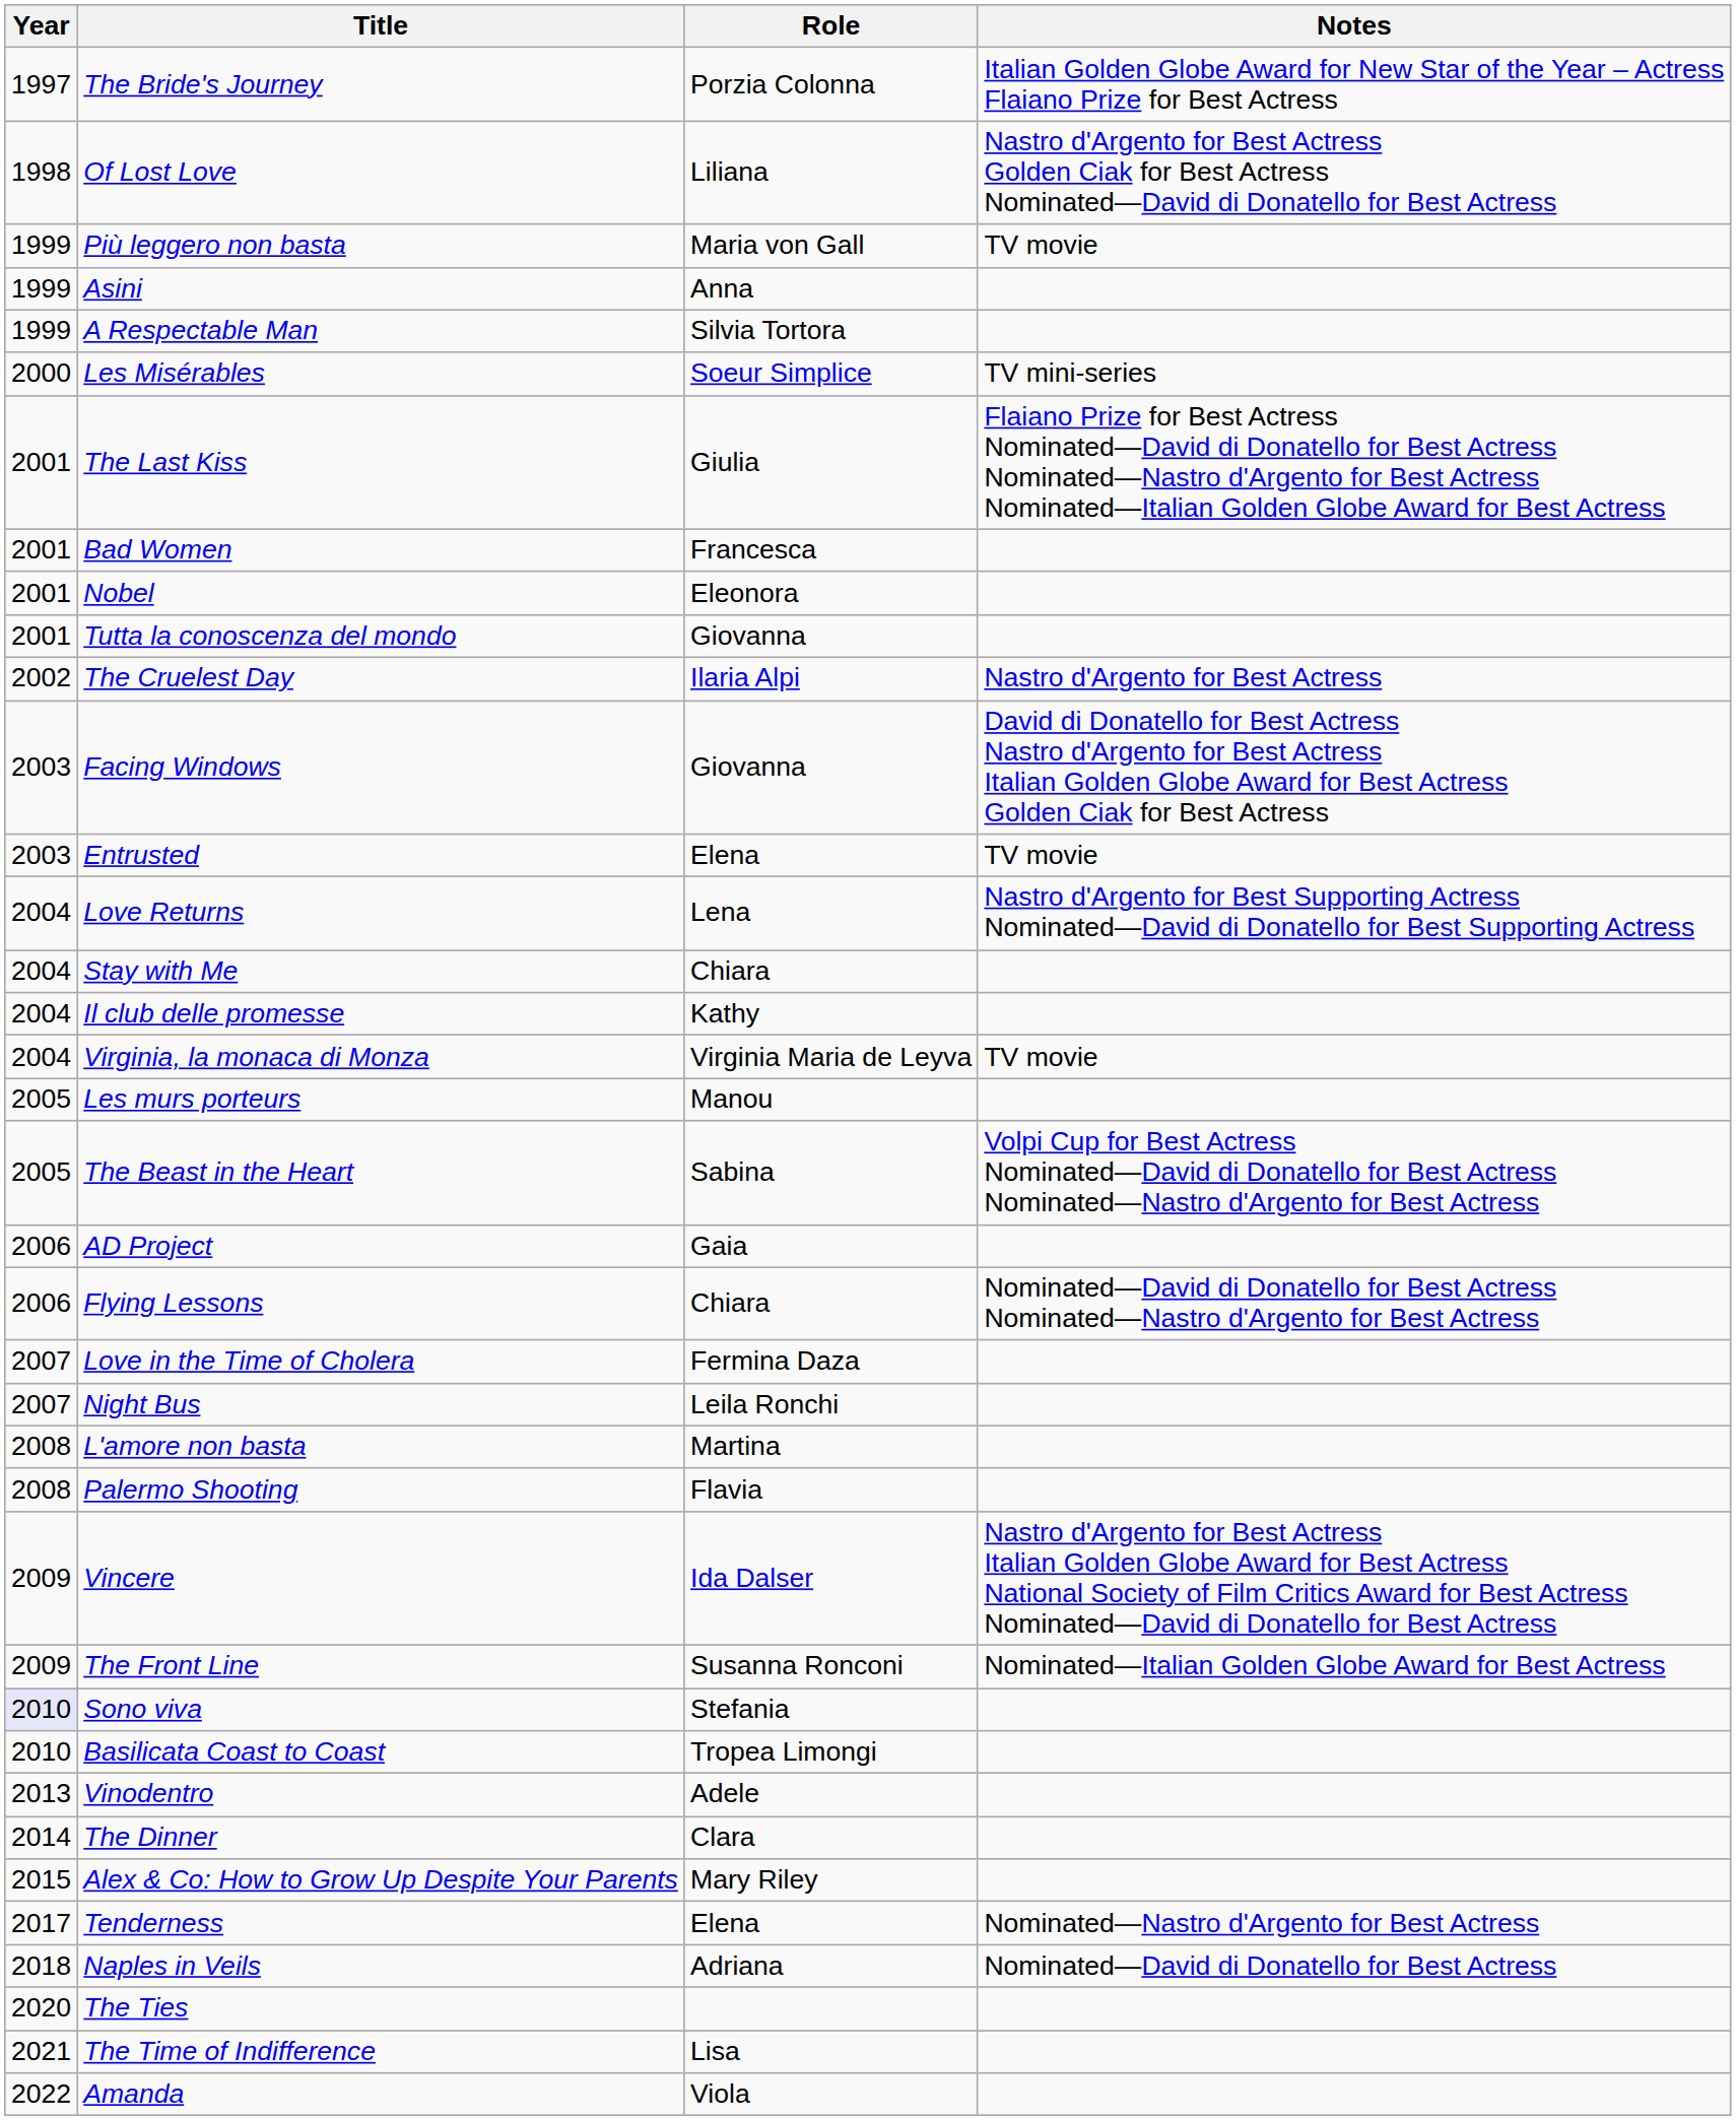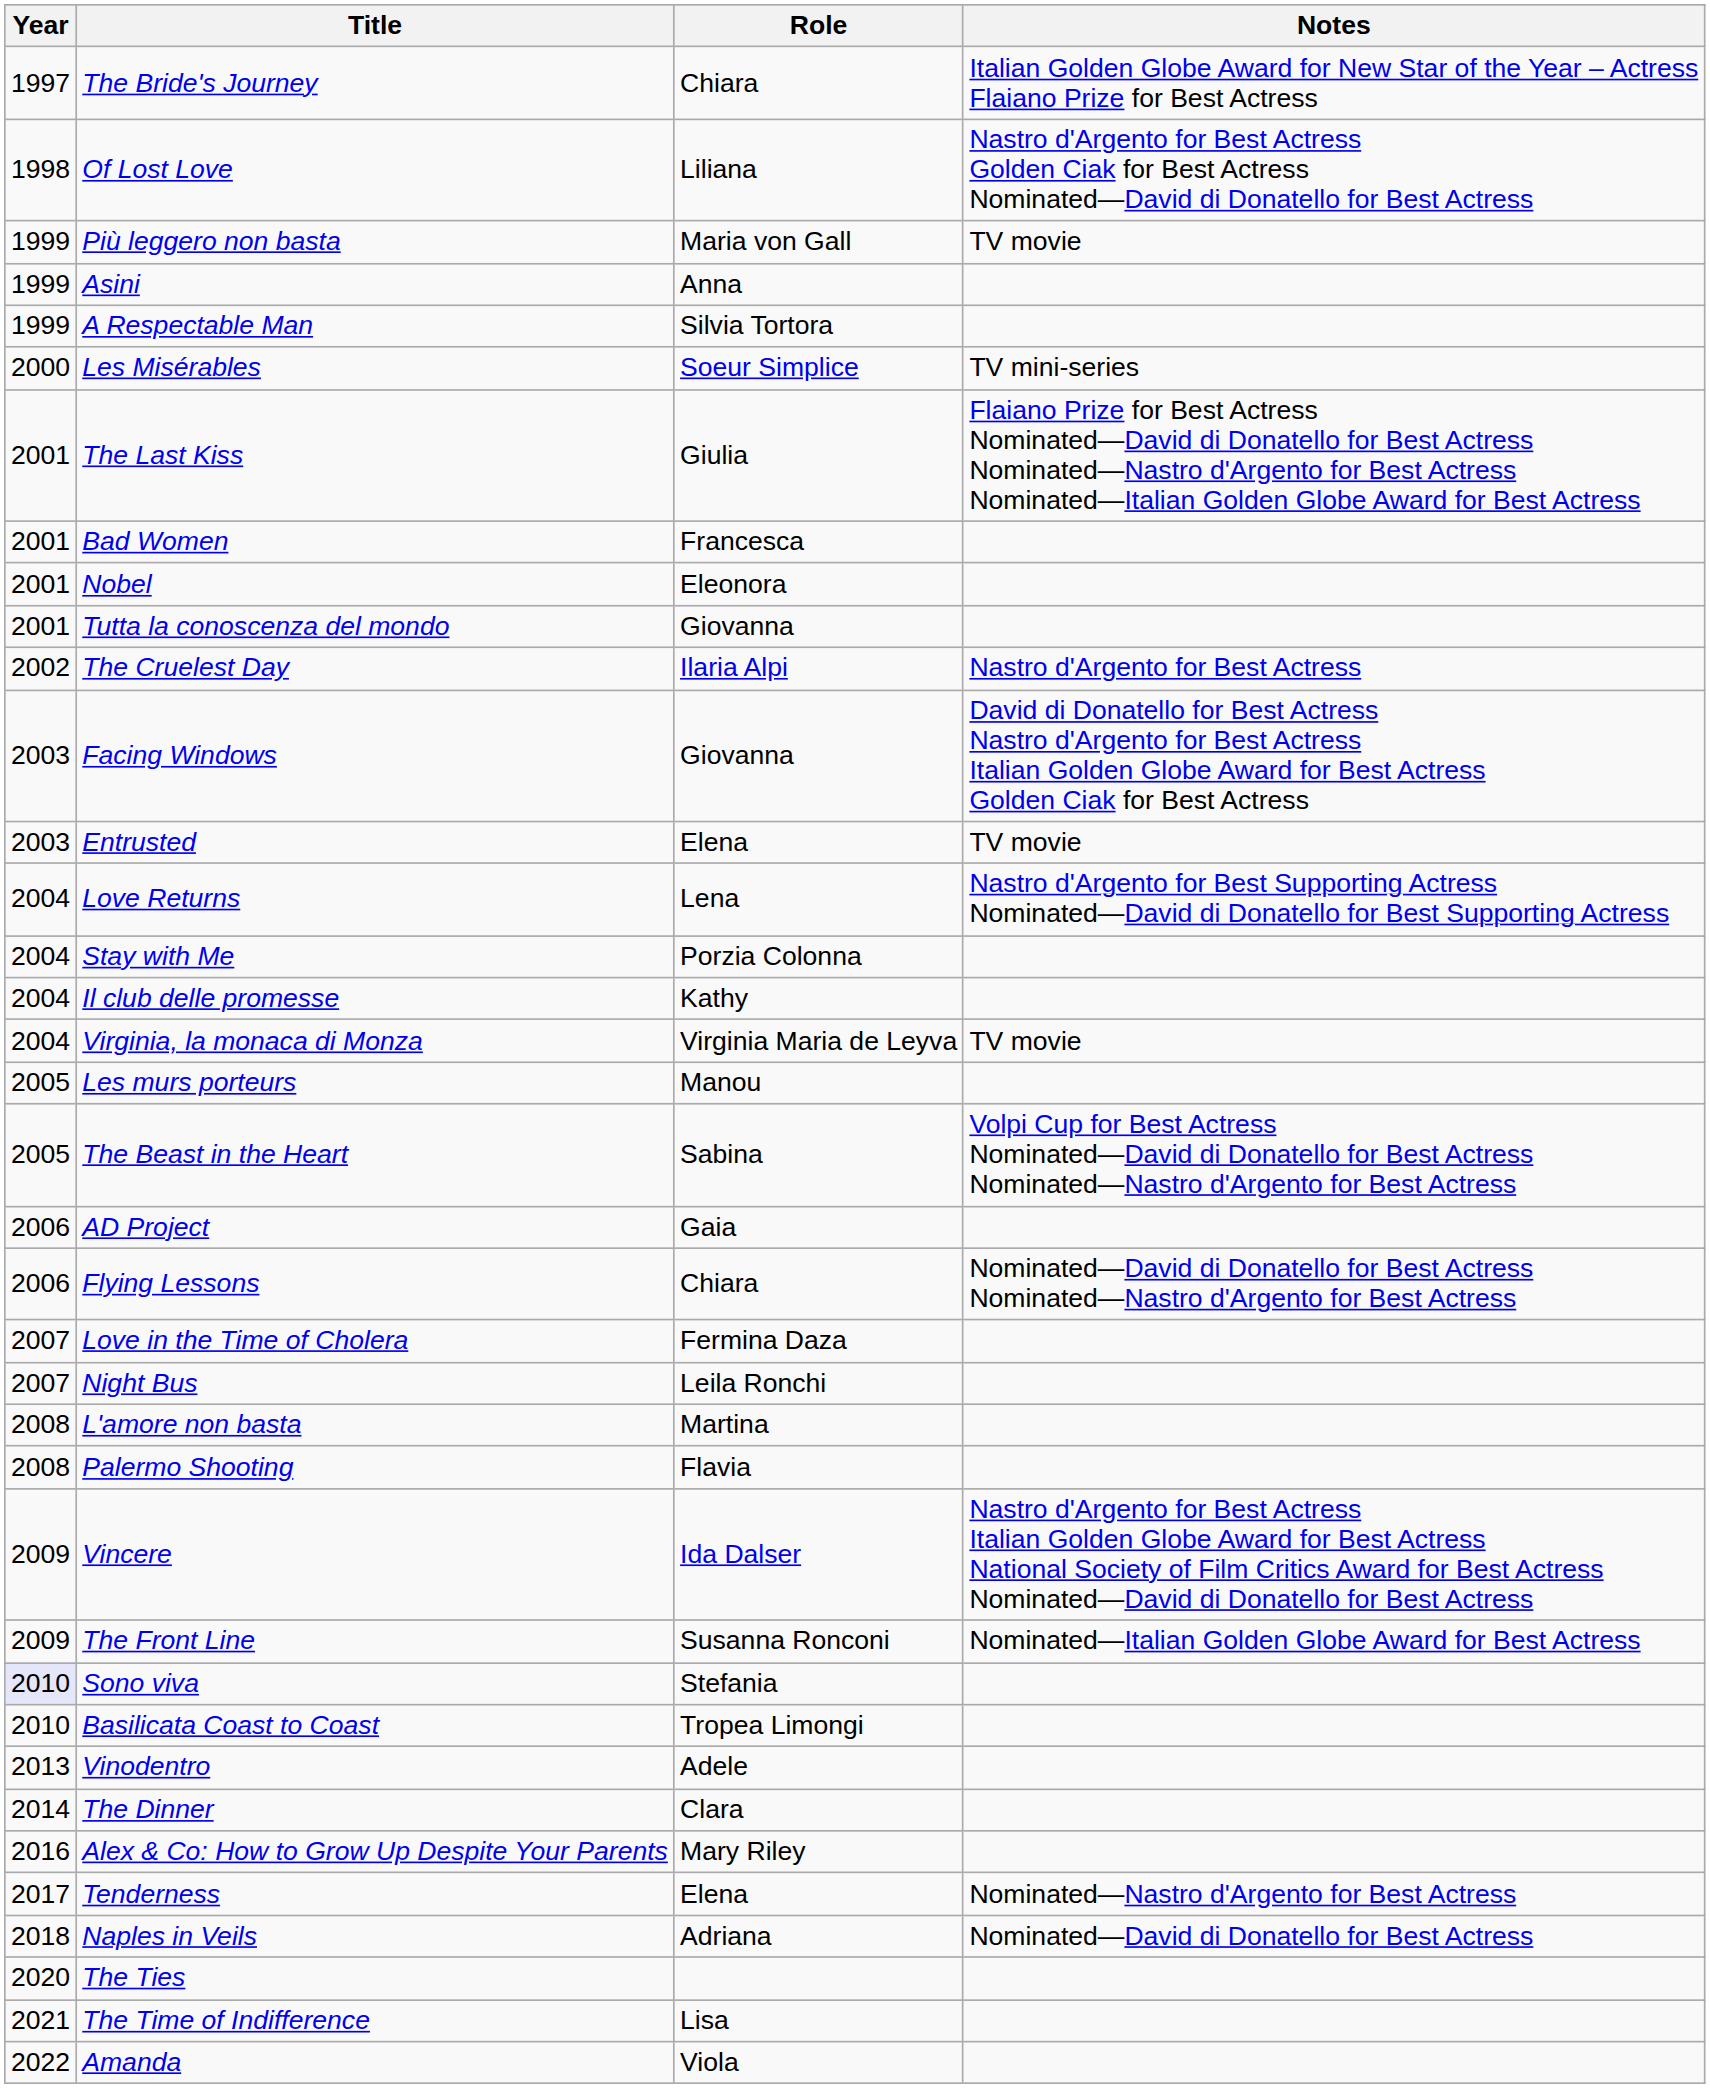 <table class="wikitable sortable">
 <tr>
 <th>Year</th>
 <th>Title</th>
 <th>Role</th>
 <th class="unsortable">Notes</th>
 </tr>
 <tr>
 <td>1997</td>
 <td><em><a href='#'>The Bride's Journey</a></em></td>
-<td>Porzia Colonna</td>
+<td>Chiara</td>
 <td><a href='#'>Italian Golden Globe Award for New Star of the Year – Actress</a><br><a href='#'>Flaiano Prize</a> for Best Actress</td>
 </tr>
 <tr>
 <td>1998</td>
 <td><em><a href='#'>Of Lost Love</a></em></td>
 <td>Liliana</td>
 <td><a href='#'>Nastro d'Argento for Best Actress</a><br><a href='#'>Golden Ciak</a> for Best Actress<br> Nominated—<a href='#'>David di Donatello for Best Actress</a></td>
 </tr>
 <tr>
 <td>1999</td>
 <td><em><a href='#'>Più leggero non basta</a></em></td>
 <td>Maria von Gall</td>
 <td>TV movie</td>
 </tr>
 <tr>
 <td>1999</td>
 <td><em><a href='#'>Asini</a></em></td>
 <td>Anna</td>
 <td></td>
 </tr>
 <tr>
 <td>1999</td>
 <td><em><a href='#'>A Respectable Man</a></em></td>
 <td>Silvia Tortora</td>
 <td></td>
 </tr>
 <tr>
 <td>2000</td>
 <td><em><a href='#'>Les Misérables</a></em></td>
 <td><a href='#'>Soeur Simplice</a></td>
 <td>TV mini-series</td>
 </tr>
 <tr>
 <td>2001</td>
 <td><em><a href='#'>The Last Kiss</a></em></td>
 <td>Giulia</td>
 <td><a href='#'>Flaiano Prize</a> for Best Actress<br>Nominated—<a href='#'>David di Donatello for Best Actress</a><br>Nominated—<a href='#'>Nastro d'Argento for Best Actress</a><br>Nominated—<a href='#'>Italian Golden Globe Award for Best Actress</a></td>
 </tr>
 <tr>
 <td>2001</td>
 <td><em><a href='#'>Bad Women</a></em></td>
 <td>Francesca</td>
 <td></td>
 </tr>
 <tr>
 <td>2001</td>
 <td><em><a href='#'>Nobel</a></em></td>
 <td>Eleonora</td>
 <td></td>
 </tr>
 <tr>
 <td>2001</td>
 <td><em><a href='#'>Tutta la conoscenza del mondo</a></em></td>
 <td>Giovanna</td>
 <td></td>
 </tr>
 <tr>
 <td>2002</td>
 <td><em><a href='#'>The Cruelest Day</a></em></td>
 <td><a href='#'>Ilaria Alpi</a></td>
 <td><a href='#'>Nastro d'Argento for Best Actress</a></td>
 </tr>
 <tr>
 <td>2003</td>
 <td><em><a href='#'>Facing Windows</a></em></td>
 <td>Giovanna</td>
 <td><a href='#'>David di Donatello for Best Actress</a><br><a href='#'>Nastro d'Argento for Best Actress</a><br><a href='#'>Italian Golden Globe Award for Best Actress</a><br><a href='#'>Golden Ciak</a> for Best Actress</td>
 </tr>
 <tr>
 <td>2003</td>
 <td><em><a href='#'>Entrusted</a></em></td>
 <td>Elena</td>
 <td>TV movie</td>
 </tr>
 <tr>
 <td>2004</td>
 <td><em><a href='#'>Love Returns</a></em></td>
 <td>Lena</td>
 <td><a href='#'>Nastro d'Argento for Best Supporting Actress</a><br>Nominated—<a href='#'>David di Donatello for Best Supporting Actress</a></td>
 </tr>
 <tr>
 <td>2004</td>
 <td><em><a href='#'>Stay with Me</a></em></td>
-<td>Chiara</td>
+<td>Porzia Colonna</td>
 <td></td>
 </tr>
 <tr>
 <td>2004</td>
 <td><em><a href='#'>Il club delle promesse</a></em></td>
 <td>Kathy</td>
 <td></td>
 </tr>
 <tr>
 <td>2004</td>
 <td><em><a href='#'>Virginia, la monaca di Monza</a></em></td>
 <td>Virginia Maria de Leyva</td>
 <td>TV movie</td>
 </tr>
 <tr>
 <td>2005</td>
 <td><em><a href='#'>Les murs porteurs</a></em></td>
 <td>Manou</td>
 <td></td>
 </tr>
 <tr>
 <td>2005</td>
 <td><em><a href='#'>The Beast in the Heart</a></em></td>
 <td>Sabina</td>
 <td><a href='#'>Volpi Cup for Best Actress</a><br>Nominated—<a href='#'>David di Donatello for Best Actress</a><br>Nominated—<a href='#'>Nastro d'Argento for Best Actress</a></td>
 </tr>
 <tr>
 <td>2006</td>
 <td><em><a href='#'>AD Project</a></em></td>
 <td>Gaia</td>
 <td></td>
 </tr>
 <tr>
 <td>2006</td>
 <td><em><a href='#'>Flying Lessons</a></em></td>
 <td>Chiara</td>
 <td>Nominated—<a href='#'>David di Donatello for Best Actress</a><br>Nominated—<a href='#'>Nastro d'Argento for Best Actress</a></td>
 </tr>
 <tr>
 <td>2007</td>
 <td><em><a href='#'>Love in the Time of Cholera</a></em></td>
 <td>Fermina Daza</td>
 <td></td>
 </tr>
 <tr>
 <td>2007</td>
 <td><em><a href='#'>Night Bus</a></em></td>
 <td>Leila Ronchi</td>
 <td></td>
 </tr>
 <tr>
 <td>2008</td>
 <td><em><a href='#'>L'amore non basta</a></em></td>
 <td>Martina</td>
 <td></td>
 </tr>
 <tr>
 <td>2008</td>
 <td><em><a href='#'>Palermo Shooting</a></em></td>
 <td>Flavia</td>
 <td></td>
 </tr>
 <tr>
 <td>2009</td>
 <td><em><a href='#'>Vincere</a></em></td>
 <td><a href='#'>Ida Dalser</a></td>
 <td><a href='#'>Nastro d'Argento for Best Actress</a><br><a href='#'>Italian Golden Globe Award for Best Actress</a><br><a href='#'>National Society of Film Critics Award for Best Actress</a><br>Nominated—<a href='#'>David di Donatello for Best Actress</a></td>
 </tr>
 <tr>
 <td>2009</td>
 <td><em><a href='#'>The Front Line</a></em></td>
 <td>Susanna Ronconi</td>
 <td>Nominated—<a href='#'>Italian Golden Globe Award for Best Actress</a></td>
 </tr>
 <tr>
 <td style="background: lavender;">2010</td>
 <td><em><a href='#'>Sono viva</a></em></td>
 <td>Stefania</td>
 <td></td>
 </tr>
 <tr>
 <td>2010</td>
 <td><em><a href='#'>Basilicata Coast to Coast</a></em></td>
 <td>Tropea Limongi</td>
 <td></td>
 </tr>
 <tr>
 <td>2013</td>
 <td><em><a href='#'>Vinodentro</a></em></td>
 <td>Adele</td>
 <td></td>
 </tr>
 <tr>
 <td>2014</td>
 <td><em><a href='#'>The Dinner</a></em></td>
 <td>Clara</td>
 <td></td>
 </tr>
 <tr>
-<td>2015</td>
+<td>2016</td>
 <td><em><a href='#'>Alex & Co: How to Grow Up Despite Your Parents</a></em></td>
 <td>Mary Riley</td>
 <td></td>
 </tr>
 <tr>
 <td>2017</td>
 <td><em><a href='#'>Tenderness</a></em></td>
 <td>Elena</td>
 <td>Nominated—<a href='#'>Nastro d'Argento for Best Actress</a></td>
 </tr>
 <tr>
 <td>2018</td>
 <td><em><a href='#'>Naples in Veils</a></em></td>
 <td>Adriana</td>
 <td>Nominated—<a href='#'>David di Donatello for Best Actress</a></td>
 </tr>
 <tr>
 <td>2020</td>
 <td><em><a href='#'>The Ties</a></em></td>
 <td></td>
 <td></td>
 </tr>
 <tr>
 <td>2021</td>
 <td><em><a href='#'>The Time of Indifference</a></em></td>
 <td>Lisa</td>
 <td></td>
 </tr>
 <tr>
 <td>2022</td>
 <td><em><a href='#'>Amanda</a></em></td>
 <td>Viola</td>
 <td></td>
 </tr>
 </table>
